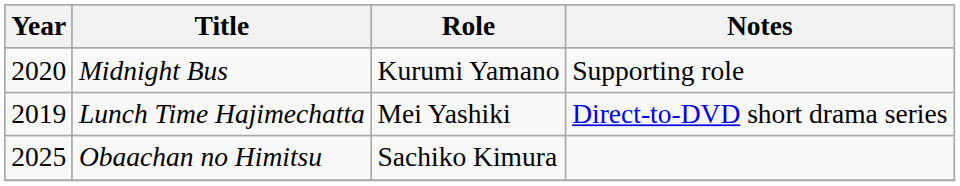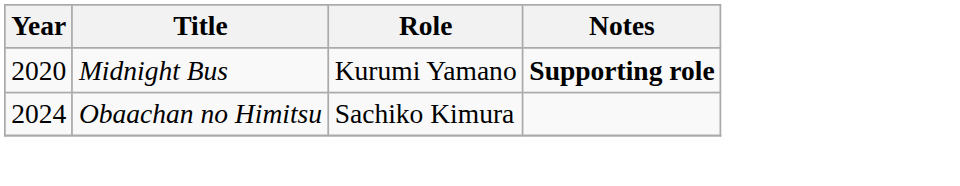 <table class="wikitable sortable">
 <tr>
 <th>Year</th>
 <th>Title</th>
 <th>Role</th>
 <th class="unsortable">Notes</th>
 </tr>
 <tr>
 <td>2020</td>
 <td><em>Midnight Bus</em></td>
 <td>Kurumi Yamano</td>
-<td>Supporting role</td>
+<td><strong>Supporting role</strong></td>
 </tr>
 <tr>
-<td>2019</td>
-<td><em>Lunch Time Hajimechatta</em></td>
-<td>Mei Yashiki</td>
-<td><a href='#'>Direct-to-DVD</a> short drama series</td>
-</tr>
-<tr>
-<td>2025</td>
+<td>2024</td>
 <td><em>Obaachan no Himitsu</em></td>
 <td>Sachiko Kimura</td>
 <td></td>
 </tr>
 <tr>
 </tr>
 </table>
